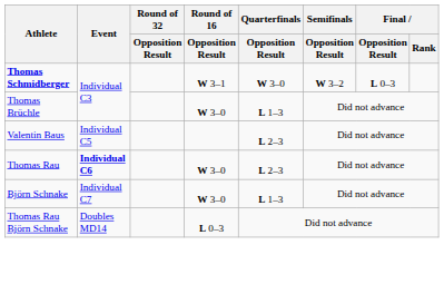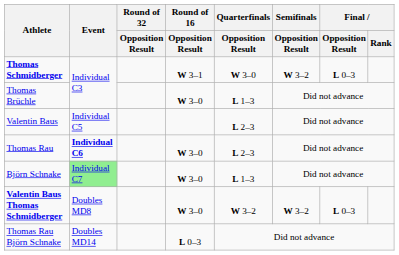 <table class=wikitable style="font-size:90%">
 <tr align=center>
 <th rowspan="2">Athlete</th>
 <th rowspan="2">Event</th>
 <th>Round of 32</th>
 <th>Round of 16</th>
 <th>Quarterfinals</th>
 <th>Semifinals</th>
 <th colspan="2">Final / </th>
 </tr>
 <tr>
 <th>Opposition<br>Result</th>
 <th>Opposition<br>Result</th>
 <th>Opposition<br>Result</th>
 <th>Opposition<br>Result</th>
 <th>Opposition<br>Result</th>
 <th>Rank</th>
 </tr>
 <tr align=center>
 <td align=left><strong><a href='#'>Thomas Schmidberger</a></strong></td>
 <td align=left rowspan=2><a href='#'>Individual C3</a></td>
 <td></td>
 <td><br><strong>W</strong> 3–1</td>
 <td><br><strong>W</strong> 3–0</td>
 <td><br><strong>W</strong> 3–2</td>
 <td><br><strong>L</strong> 0–3</td>
 <td></td>
 </tr>
 <tr align=center>
 <td align=left><a href='#'>Thomas Brüchle</a></td>
 <td></td>
 <td><br><strong>W</strong> 3–0</td>
 <td><br><strong>L</strong> 1–3</td>
 <td colspan=3>Did not advance</td>
 </tr>
 <tr align=center>
 <td align=left><a href='#'>Valentin Baus</a></td>
 <td align=left><a href='#'>Individual C5</a></td>
 <td></td>
 <td></td>
 <td><br><strong>L</strong> 2–3</td>
 <td colspan=3>Did not advance</td>
 </tr>
 <tr align=center>
 <td align=left><a href='#'>Thomas Rau</a></td>
 <td align=left><strong><a href='#'>Individual C6</a></strong></td>
 <td></td>
 <td><br><strong>W</strong> 3–0</td>
 <td><br><strong>L</strong> 2–3</td>
 <td colspan=3>Did not advance</td>
 </tr>
 <tr align=center>
 <td align=left><a href='#'>Björn Schnake</a></td>
-<td align=left><a href='#'>Individual C7</a></td>
+<td align=left style="background: lightgreen;"><a href='#'>Individual C7</a></td>
 <td></td>
 <td><br><strong>W</strong> 3–0</td>
 <td><br><strong>L</strong> 1–3</td>
 <td colspan=3>Did not advance</td>
+</tr>
+<tr align=center>
+<td align=left><strong><a href='#'>Valentin Baus</a><br><a href='#'>Thomas Schmidberger</a></strong></td>
+<td align=left><a href='#'>Doubles MD8</a></td>
+<td></td>
+<td><br><strong>W</strong> 3–0</td>
+<td><br><strong>W</strong> 3–2</td>
+<td><br><strong>W</strong> 3–2</td>
+<td><br><strong>L</strong> 0–3</td>
+<td></td>
 </tr>
 <tr align=center>
 <td align=left><a href='#'>Thomas Rau</a><br><a href='#'>Björn Schnake</a></td>
 <td align=left><a href='#'>Doubles MD14</a></td>
 <td></td>
 <td><br><strong>L</strong> 0–3</td>
 <td colspan=4>Did not advance</td>
 </tr>
 </table>
